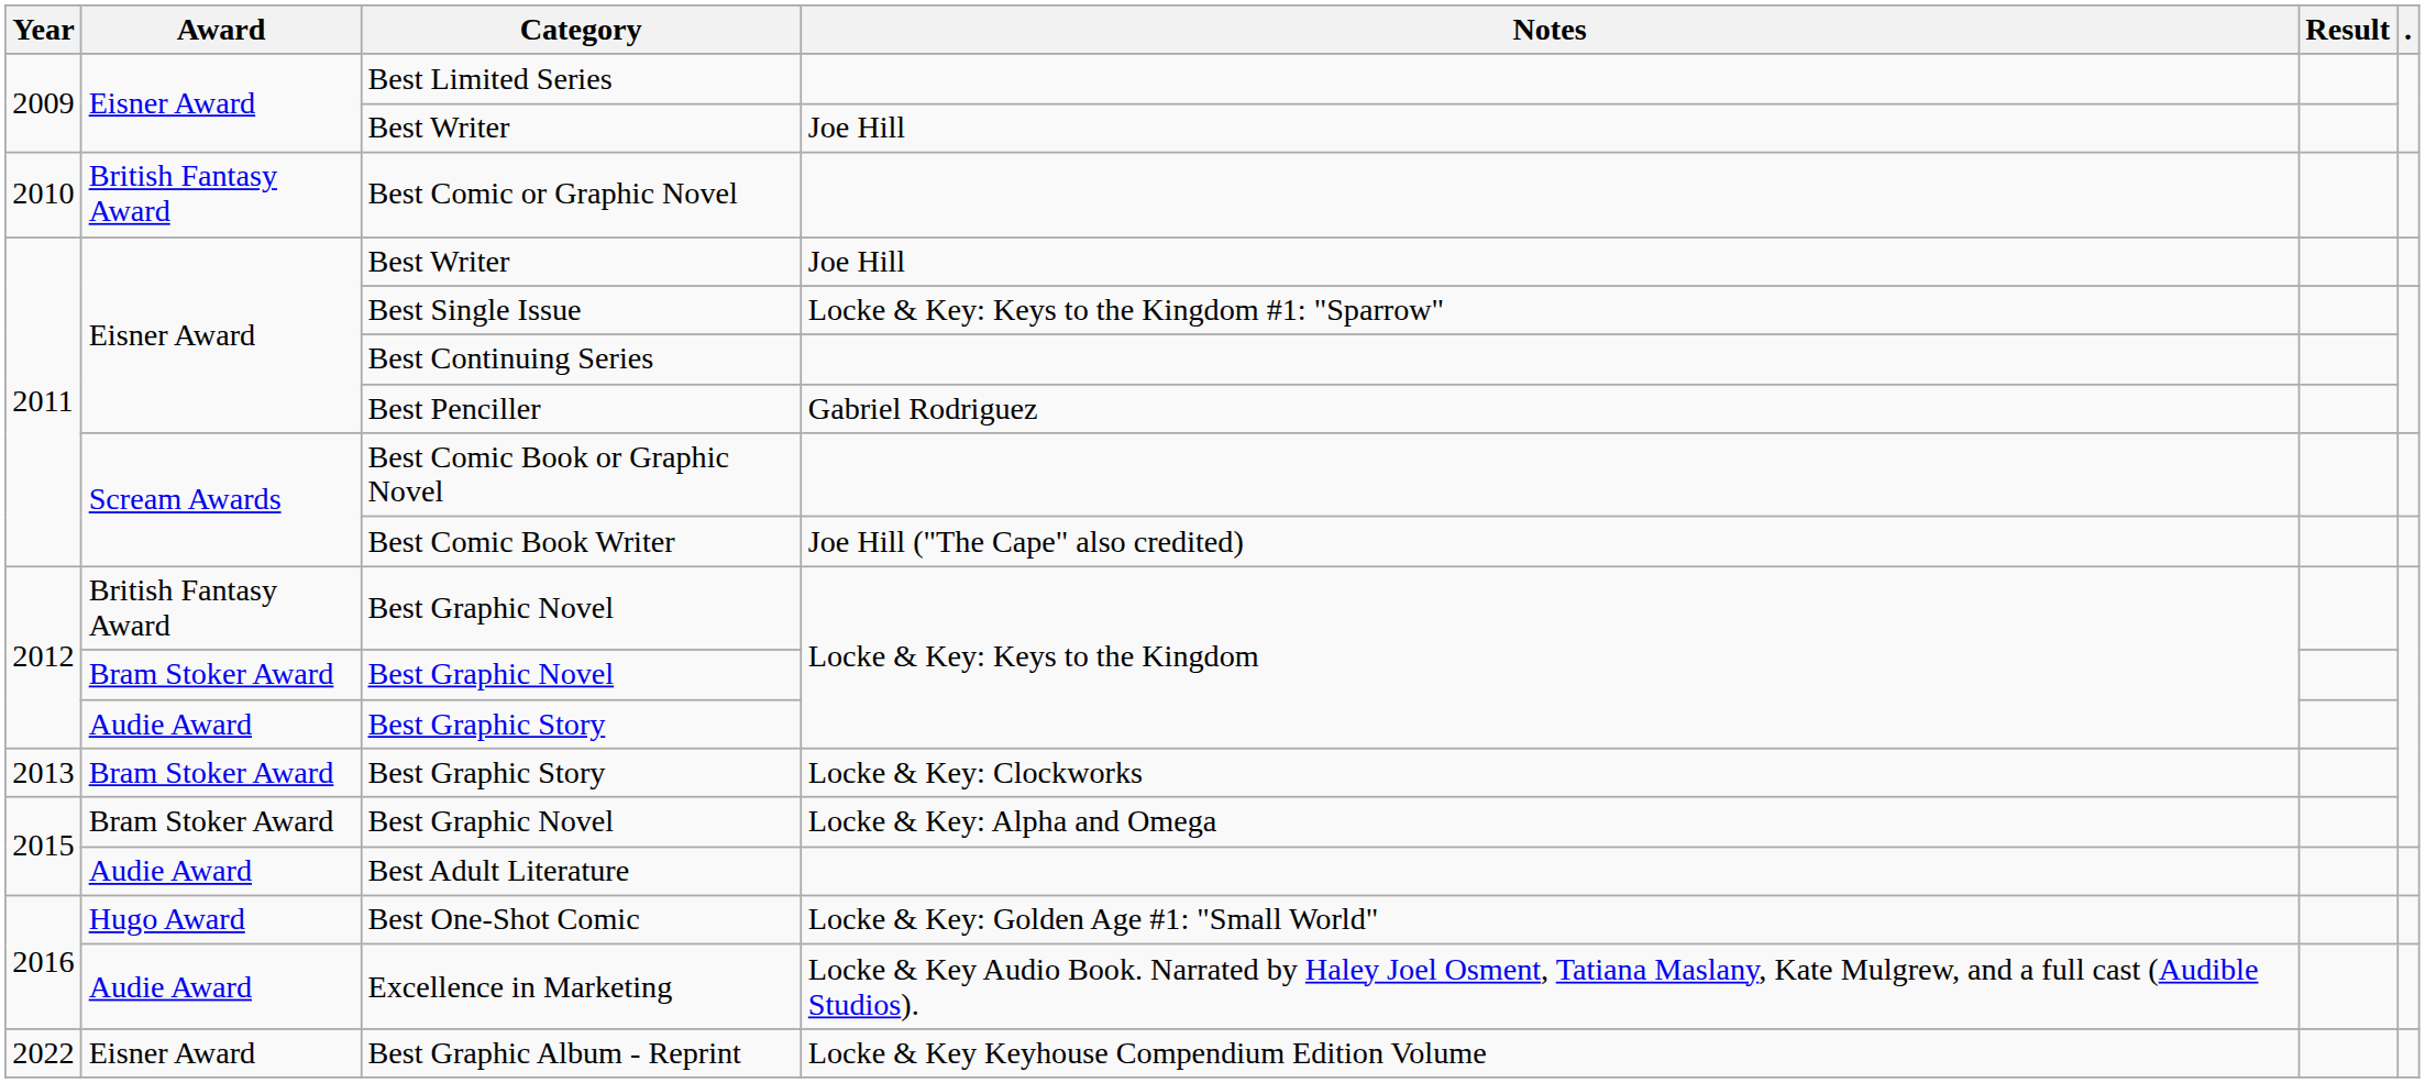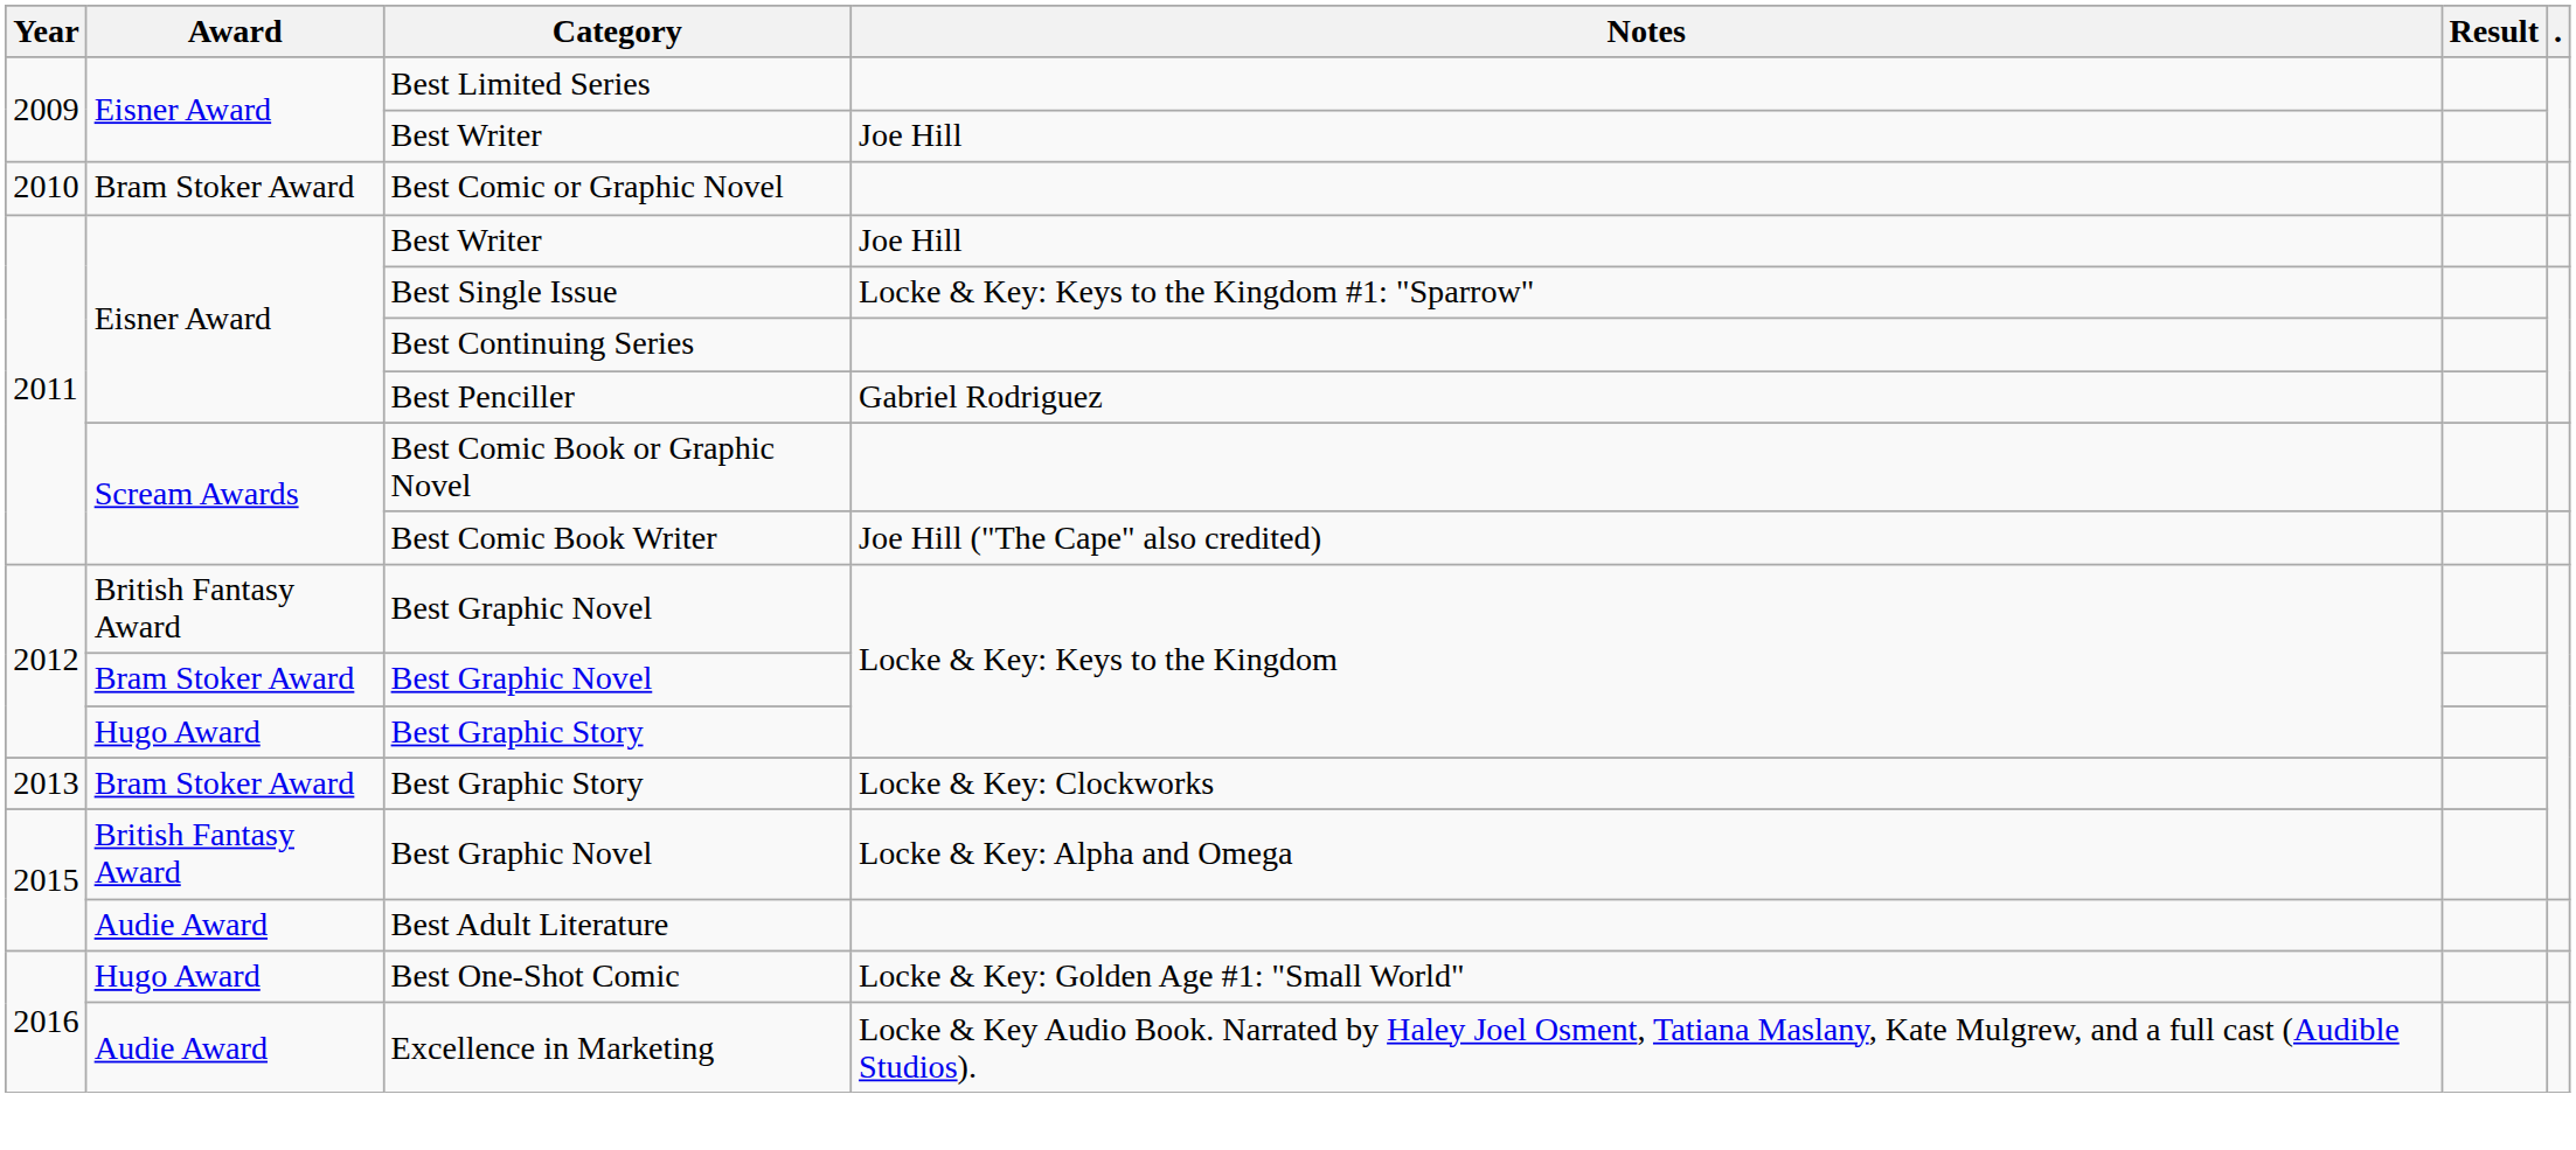 <table class="wikitable plainrowheaders">
 <tr>
 <th>Year</th>
 <th>Award</th>
 <th>Category</th>
 <th>Notes</th>
 <th>Result</th>
 <th>.</th>
 </tr>
 <tr>
 <td rowspan="2">2009</td>
 <td rowspan="2"><a href='#'>Eisner Award</a></td>
 <td>Best Limited Series</td>
 <td></td>
 <td></td>
 <td rowspan="2"></td>
 </tr>
 <tr>
 <td>Best Writer</td>
 <td>Joe Hill</td>
 <td></td>
 </tr>
 <tr>
 <td>2010</td>
-<td><a href='#'>British Fantasy Award</a></td>
+<td>Bram Stoker Award</td>
 <td>Best Comic or Graphic Novel</td>
 <td></td>
 <td></td>
 <td></td>
 </tr>
 <tr>
 <td rowspan="6">2011</td>
 <td rowspan="4">Eisner Award</td>
 <td>Best Writer</td>
 <td>Joe Hill</td>
 <td></td>
 <td></td>
 </tr>
 <tr>
 <td>Best Single Issue</td>
 <td>Locke & Key: Keys to the Kingdom #1: "Sparrow"</td>
 <td></td>
 <td rowspan="3"></td>
 </tr>
 <tr>
 <td>Best Continuing Series</td>
 <td></td>
 <td></td>
 </tr>
 <tr>
 <td>Best Penciller</td>
 <td>Gabriel Rodriguez</td>
 <td></td>
 </tr>
 <tr>
 <td rowspan="2"><a href='#'>Scream Awards</a></td>
 <td>Best Comic Book or Graphic Novel</td>
 <td></td>
 <td></td>
 <td></td>
 </tr>
 <tr>
 <td>Best Comic Book Writer</td>
 <td>Joe Hill ("The Cape" also credited)</td>
 <td></td>
 <td></td>
 </tr>
 <tr>
 <td rowspan="3">2012</td>
 <td>British Fantasy Award</td>
 <td>Best Graphic Novel</td>
 <td rowspan="3">Locke & Key: Keys to the Kingdom</td>
 <td></td>
 <td rowspan="5"></td>
 </tr>
 <tr>
 <td><a href='#'>Bram Stoker Award</a></td>
 <td><a href='#'>Best Graphic Novel</a></td>
 <td></td>
 </tr>
 <tr>
-<td><a href='#'>Audie Award</a></td>
+<td><a href='#'>Hugo Award</a></td>
 <td><a href='#'>Best Graphic Story</a></td>
 <td></td>
 </tr>
 <tr>
 <td>2013</td>
 <td><a href='#'>Bram Stoker Award</a></td>
 <td>Best Graphic Story</td>
 <td>Locke & Key: Clockworks</td>
 <td></td>
 </tr>
 <tr>
 <td rowspan="2">2015</td>
-<td>Bram Stoker Award</td>
+<td><a href='#'>British Fantasy Award</a></td>
 <td>Best Graphic Novel</td>
 <td>Locke & Key: Alpha and Omega</td>
 <td></td>
 </tr>
 <tr>
 <td><a href='#'>Audie Award</a></td>
 <td>Best Adult Literature</td>
 <td></td>
 <td></td>
 <td></td>
 </tr>
 <tr>
 <td rowspan="2">2016</td>
 <td><a href='#'>Hugo Award</a></td>
 <td>Best One-Shot Comic</td>
 <td>Locke & Key: Golden Age #1: "Small World"</td>
 <td></td>
 <td></td>
 </tr>
 <tr>
 <td><a href='#'>Audie Award</a></td>
 <td>Excellence in Marketing</td>
 <td>Locke & Key Audio Book. Narrated by <a href='#'>Haley Joel Osment</a>, <a href='#'>Tatiana Maslany</a>, Kate Mulgrew, and a full cast (<a href='#'>Audible Studios</a>).</td>
 <td></td>
 <td></td>
 </tr>
-<tr>
-<td>2022</td>
-<td>Eisner Award</td>
-<td>Best Graphic Album - Reprint</td>
-<td>Locke & Key Keyhouse Compendium Edition Volume</td>
-<td></td>
-<td></td>
-</tr>
 </table>
